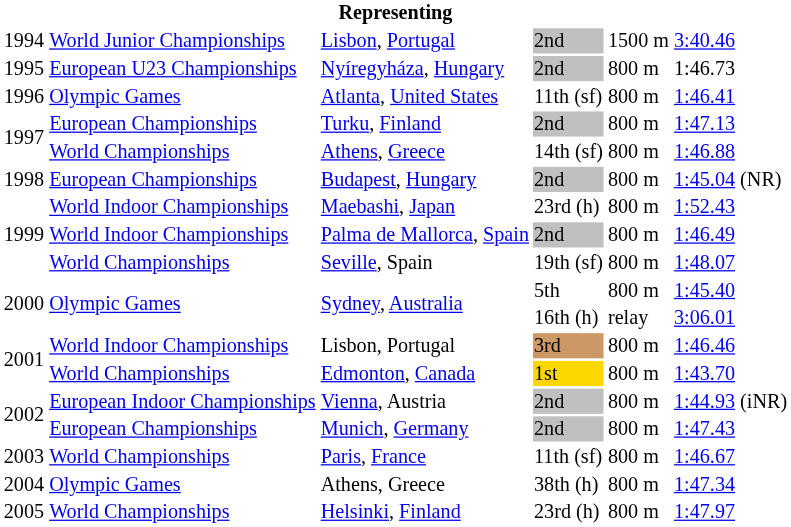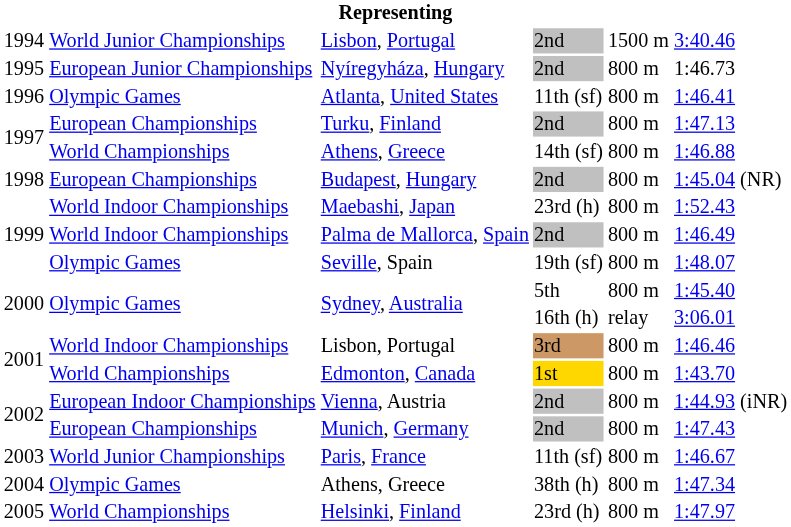 <table>
 <tr>
 <th colspan=6>Representing </th>
 </tr>
 <tr>
 <td>1994</td>
 <td><a href='#'>World Junior Championships</a></td>
 <td><a href='#'>Lisbon</a>, <a href='#'>Portugal</a></td>
 <td bgcolor=silver>2nd</td>
 <td>1500 m</td>
 <td><a href='#'>3:40.46</a></td>
 </tr>
 <tr>
 <td>1995</td>
-<td><a href='#'>European U23 Championships</a></td>
+<td><a href='#'>European Junior Championships</a></td>
 <td><a href='#'>Nyíregyháza</a>, <a href='#'>Hungary</a></td>
 <td bgcolor=silver>2nd</td>
 <td>800 m</td>
 <td>1:46.73</td>
 </tr>
 <tr>
 <td>1996</td>
 <td><a href='#'>Olympic Games</a></td>
 <td><a href='#'>Atlanta</a>, <a href='#'>United States</a></td>
 <td>11th (sf)</td>
 <td>800 m</td>
 <td><a href='#'>1:46.41</a></td>
 </tr>
 <tr>
 <td rowspan=2>1997</td>
 <td><a href='#'>European Championships</a></td>
 <td><a href='#'>Turku</a>, <a href='#'>Finland</a></td>
 <td bgcolor=silver>2nd</td>
 <td>800 m</td>
 <td><a href='#'>1:47.13</a></td>
 </tr>
 <tr>
 <td><a href='#'>World Championships</a></td>
 <td><a href='#'>Athens</a>, <a href='#'>Greece</a></td>
 <td>14th (sf)</td>
 <td>800 m</td>
 <td><a href='#'>1:46.88</a></td>
 </tr>
 <tr>
 <td>1998</td>
 <td><a href='#'>European Championships</a></td>
 <td><a href='#'>Budapest</a>, <a href='#'>Hungary</a></td>
 <td bgcolor=silver>2nd</td>
 <td>800 m</td>
 <td><a href='#'>1:45.04</a> (NR)</td>
 </tr>
 <tr>
 <td rowspan=3>1999</td>
 <td><a href='#'>World Indoor Championships</a></td>
 <td><a href='#'>Maebashi</a>, <a href='#'>Japan</a></td>
 <td>23rd (h)</td>
 <td>800 m</td>
 <td><a href='#'>1:52.43</a></td>
 </tr>
 <tr>
 <td><a href='#'>World Indoor Championships</a></td>
 <td><a href='#'>Palma de Mallorca</a>, <a href='#'>Spain</a></td>
 <td bgcolor=silver>2nd</td>
 <td>800 m</td>
 <td><a href='#'>1:46.49</a></td>
 </tr>
 <tr>
-<td><a href='#'>World Championships</a></td>
+<td><a href='#'>Olympic Games</a></td>
 <td><a href='#'>Seville</a>, Spain</td>
 <td>19th (sf)</td>
 <td>800 m</td>
 <td><a href='#'>1:48.07</a></td>
 </tr>
 <tr>
 <td rowspan=2>2000</td>
 <td rowspan=2><a href='#'>Olympic Games</a></td>
 <td rowspan=2><a href='#'>Sydney</a>, <a href='#'>Australia</a></td>
 <td>5th</td>
 <td>800 m</td>
 <td><a href='#'>1:45.40</a></td>
 </tr>
 <tr>
 <td>16th (h)</td>
 <td> relay</td>
 <td><a href='#'>3:06.01</a></td>
 </tr>
 <tr>
 <td rowspan=2>2001</td>
 <td><a href='#'>World Indoor Championships</a></td>
 <td>Lisbon, Portugal</td>
 <td bgcolor=cc9966>3rd</td>
 <td>800 m</td>
 <td><a href='#'>1:46.46</a></td>
 </tr>
 <tr>
 <td><a href='#'>World Championships</a></td>
 <td><a href='#'>Edmonton</a>, <a href='#'>Canada</a></td>
 <td bgcolor=gold>1st</td>
 <td>800 m</td>
 <td><a href='#'>1:43.70</a></td>
 </tr>
 <tr>
 <td rowspan=2>2002</td>
 <td><a href='#'>European Indoor Championships</a></td>
 <td><a href='#'>Vienna</a>, Austria</td>
 <td bgcolor=silver>2nd</td>
 <td>800 m</td>
 <td><a href='#'>1:44.93</a> (iNR)</td>
 </tr>
 <tr>
 <td><a href='#'>European Championships</a></td>
 <td><a href='#'>Munich</a>, <a href='#'>Germany</a></td>
 <td bgcolor=silver>2nd</td>
 <td>800 m</td>
 <td><a href='#'>1:47.43</a></td>
 </tr>
 <tr>
 <td>2003</td>
-<td><a href='#'>World Championships</a></td>
+<td><a href='#'>World Junior Championships</a></td>
 <td><a href='#'>Paris</a>, <a href='#'>France</a></td>
 <td>11th (sf)</td>
 <td>800 m</td>
 <td><a href='#'>1:46.67</a></td>
 </tr>
 <tr>
 <td>2004</td>
 <td><a href='#'>Olympic Games</a></td>
 <td>Athens, Greece</td>
 <td>38th (h)</td>
 <td>800 m</td>
 <td><a href='#'>1:47.34</a></td>
 </tr>
 <tr>
 <td>2005</td>
 <td><a href='#'>World Championships</a></td>
 <td><a href='#'>Helsinki</a>, <a href='#'>Finland</a></td>
 <td>23rd (h)</td>
 <td>800 m</td>
 <td><a href='#'>1:47.97</a></td>
 </tr>
 </table>
